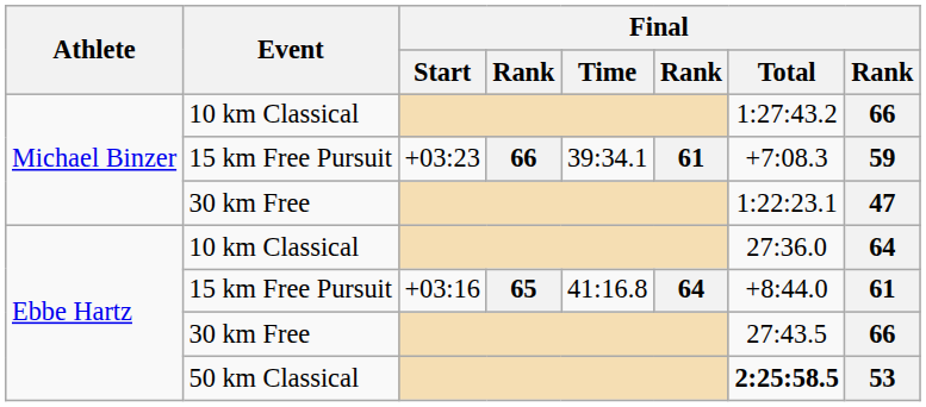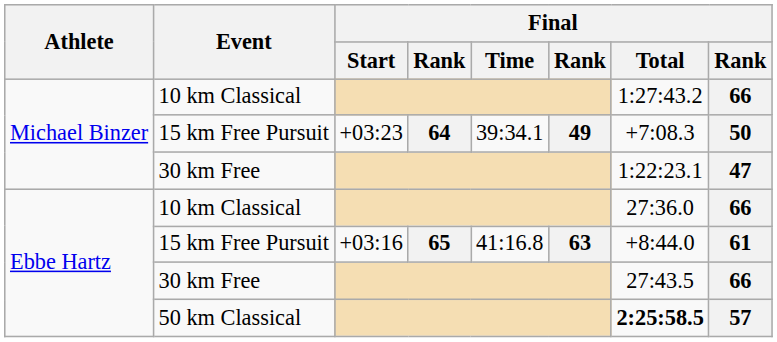 <table class="wikitable" style="font-size:90%">
 <tr>
 <th rowspan="2">Athlete</th>
 <th rowspan="2">Event</th>
 <th colspan="6">Final</th>
 </tr>
 <tr>
 <th>Start</th>
 <th>Rank</th>
 <th>Time</th>
 <th>Rank</th>
 <th>Total</th>
 <th>Rank</th>
 </tr>
 <tr>
 <td rowspan=3><a href='#'>Michael Binzer</a></td>
 <td>10 km Classical</td>
 <td colspan=4 bgcolor="wheat"></td>
 <td align="center">1:27:43.2</td>
 <th align="center">66</th>
 </tr>
 <tr>
 <td>15 km Free Pursuit</td>
 <td align="center">+03:23</td>
-<th align="center">66</th>
+<th align="center">64</th>
 <td align="center">39:34.1</td>
-<th align="center">61</th>
+<th align="center">49</th>
 <td align="center">+7:08.3</td>
-<th align="center">59</th>
+<th align="center">50</th>
 </tr>
 <tr>
 <td>30 km Free</td>
 <td colspan=4 bgcolor="wheat"></td>
 <td align="center">1:22:23.1</td>
 <th align="center">47</th>
 </tr>
 <tr>
 <td rowspan=4><a href='#'>Ebbe Hartz</a></td>
 <td>10 km Classical</td>
 <td colspan=4 bgcolor="wheat"></td>
 <td align="center">27:36.0</td>
-<th align="center">64</th>
+<th align="center">66</th>
 </tr>
 <tr>
 <td>15 km Free Pursuit</td>
 <td align="center">+03:16</td>
 <th align="center">65</th>
 <td align="center">41:16.8</td>
-<th align="center">64</th>
+<th align="center">63</th>
 <td align="center">+8:44.0</td>
 <th align="center">61</th>
 </tr>
 <tr>
 <td>30 km Free</td>
 <td colspan=4 bgcolor="wheat"></td>
 <td align="center">27:43.5</td>
 <th align="center">66</th>
 </tr>
 <tr>
 <td>50 km Classical</td>
 <td colspan=4 bgcolor="wheat"></td>
 <td align="center"><strong>2:25:58.5</strong></td>
-<th align="center">53</th>
+<th align="center">57</th>
 </tr>
 </table>
